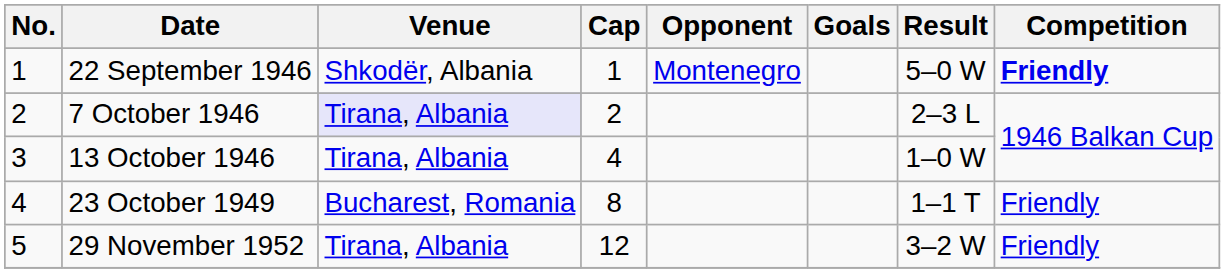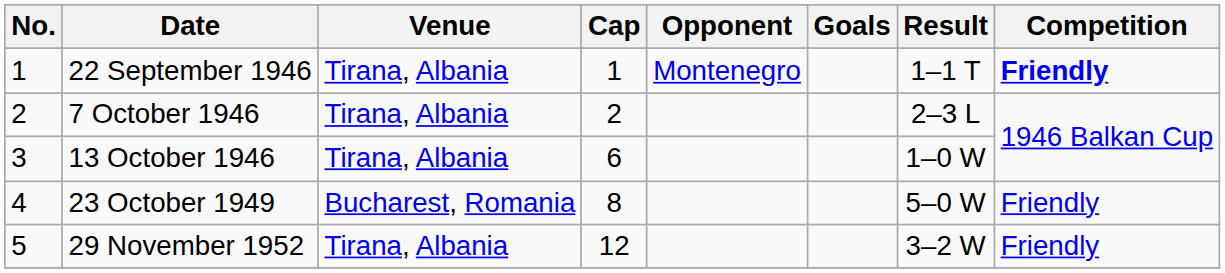 <table class="wikitable sortable plainrowheaders">
 <tr>
 <th>No.</th>
 <th>Date</th>
 <th>Venue</th>
 <th>Cap</th>
 <th>Opponent</th>
 <th>Goals</th>
 <th>Result</th>
 <th>Competition</th>
 </tr>
 <tr>
 <td>1</td>
 <td>22 September 1946</td>
-<td><a href='#'>Shkodër</a>, Albania</td>
+<td><a href='#'>Tirana</a>, <a href='#'>Albania</a></td>
 <td align=center>1</td>
 <td> <a href='#'>Montenegro</a></td>
 <td align=center> </td>
-<td align=center>5–0 W</td>
+<td align=center>1–1 T</td>
 <td><strong><a href='#'>Friendly</a></strong></td>
 </tr>
 <tr>
 <td>2</td>
 <td>7 October 1946</td>
-<td style="background: lavender;"><a href='#'>Tirana</a>, <a href='#'>Albania</a></td>
+<td><a href='#'>Tirana</a>, <a href='#'>Albania</a></td>
 <td align=center>2</td>
 <td></td>
 <td align=center></td>
 <td align=center>2–3 L</td>
 <td rowspan=2><a href='#'>1946 Balkan Cup</a></td>
 </tr>
 <tr>
 <td>3</td>
 <td>13 October 1946</td>
 <td><a href='#'>Tirana</a>, <a href='#'>Albania</a></td>
-<td align=center>4</td>
+<td align=center>6</td>
 <td></td>
 <td align=center></td>
 <td align=center>1–0 W</td>
 </tr>
 <tr>
 <td>4</td>
 <td>23 October 1949</td>
 <td><a href='#'>Bucharest</a>, <a href='#'>Romania</a></td>
 <td align=center>8</td>
 <td></td>
 <td align=center></td>
-<td align=center>1–1 T</td>
+<td align=center>5–0 W</td>
 <td><a href='#'>Friendly</a></td>
 </tr>
 <tr>
 <td>5</td>
 <td>29 November 1952</td>
 <td><a href='#'>Tirana</a>, <a href='#'>Albania</a></td>
 <td align=center>12</td>
 <td></td>
 <td align=center></td>
 <td align=center>3–2 W</td>
 <td><a href='#'>Friendly</a></td>
 </tr>
 <tr>
 </tr>
 </table>
